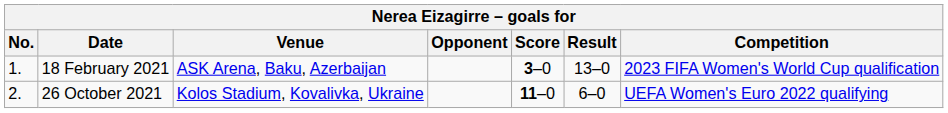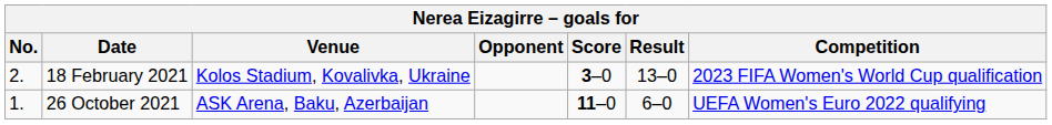 <table class="wikitable">
 <tr>
 <th colspan="7"><strong>Nerea Eizagirre – goals for </strong></th>
 </tr>
 <tr>
 <th>No.</th>
 <th>Date</th>
 <th>Venue</th>
 <th>Opponent</th>
 <th>Score</th>
 <th>Result</th>
 <th>Competition</th>
 </tr>
 <tr>
-<td>1.</td>
+<td>2.</td>
 <td>18 February 2021</td>
-<td><a href='#'>ASK Arena</a>, <a href='#'>Baku</a>, <a href='#'>Azerbaijan</a></td>
+<td><a href='#'>Kolos Stadium</a>, <a href='#'>Kovalivka</a>, <a href='#'>Ukraine</a></td>
 <td></td>
 <td align=center><strong>3</strong>–0</td>
 <td align=center>13–0</td>
 <td><a href='#'>2023 FIFA Women's World Cup qualification</a></td>
 </tr>
 <tr>
-<td>2.</td>
+<td>1.</td>
 <td>26 October 2021</td>
-<td><a href='#'>Kolos Stadium</a>, <a href='#'>Kovalivka</a>, <a href='#'>Ukraine</a></td>
+<td><a href='#'>ASK Arena</a>, <a href='#'>Baku</a>, <a href='#'>Azerbaijan</a></td>
 <td></td>
 <td align=center><strong>11</strong>–0</td>
 <td align=center>6–0</td>
 <td><a href='#'>UEFA Women's Euro 2022 qualifying</a></td>
 </tr>
 </table>
